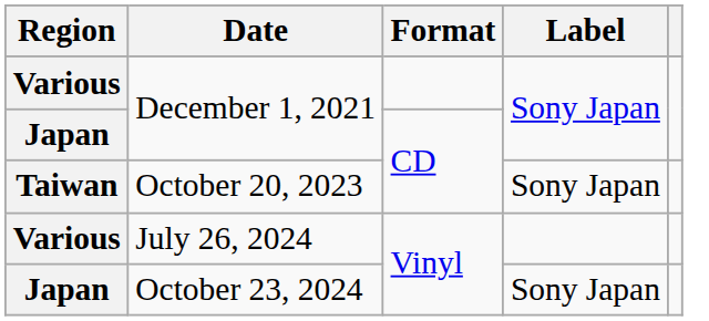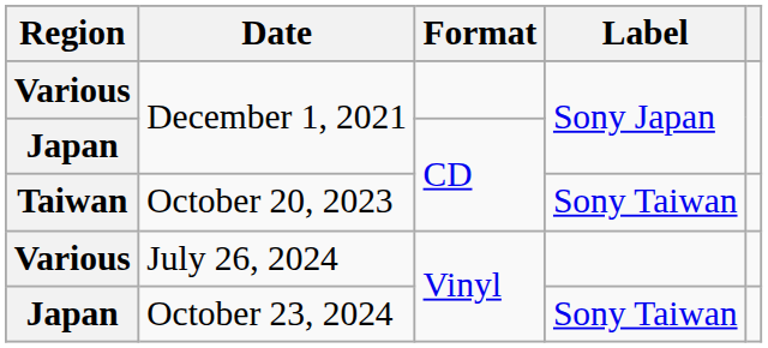 <table class="wikitable plainrowheaders">
 <tr>
 <th scope="col">Region</th>
 <th scope="col">Date</th>
 <th scope="col">Format</th>
 <th scope="col">Label</th>
 <th scope="col"></th>
 </tr>
 <tr>
 <th scope="row">Various</th>
 <td rowspan="2">December 1, 2021</td>
 <td></td>
 <td rowspan="2"><a href='#'>Sony Japan</a></td>
 <td style="text-align:center" rowspan="2"></td>
 </tr>
 <tr>
 <th scope="row">Japan</th>
 <td rowspan="2"><a href='#'>CD</a></td>
 </tr>
 <tr>
 <th scope="row">Taiwan</th>
 <td>October 20, 2023</td>
-<td>Sony Japan</td>
+<td><a href='#'>Sony Taiwan</a></td>
 <td style="text-align:center"></td>
 </tr>
 <tr>
 <th scope="row">Various</th>
 <td>July 26, 2024</td>
 <td rowspan="2"><a href='#'>Vinyl</a></td>
 <td></td>
 <td style="text-align:center"></td>
 </tr>
 <tr>
 <th scope="row">Japan</th>
 <td>October 23, 2024</td>
-<td>Sony Japan</td>
+<td><a href='#'>Sony Taiwan</a></td>
 <td style="text-align:center"></td>
 </tr>
 </table>
